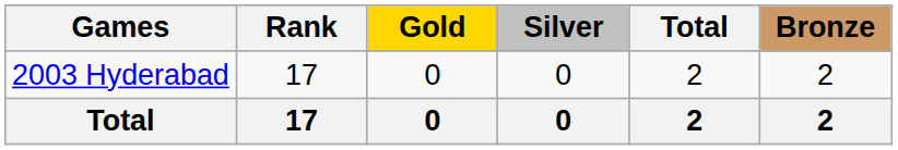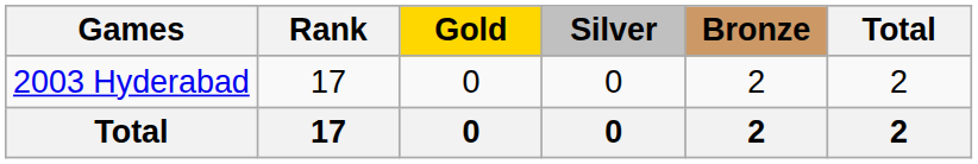 <table class="wikitable sortable" style="margin-top:0em; text-align:center; font-size:100%;">
 <tr>
 <th>Games</th>
 <th style="width:4em;">Rank</th>
 <th style="background:gold; width:4em;"><strong>Gold</strong></th>
 <th style="background:silver; width:4em;"><strong>Silver</strong></th>
+<th style="background:#cc9966; width:4em;"><strong>Bronze</strong></th>
 <th style="width:4em;">Total</th>
-<th style="background:#cc9966; width:4em;"><strong>Bronze</strong></th>
 </tr>
 <tr>
 <td align=left><a href='#'>2003 Hyderabad</a></td>
 <td>17</td>
 <td>0</td>
 <td>0</td>
 <td>2</td>
 <td>2</td>
 </tr>
 <tr>
 <th>Total</th>
 <th>17</th>
 <th>0</th>
 <th>0</th>
 <th>2</th>
 <th>2</th>
 </tr>
 </table>
